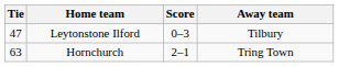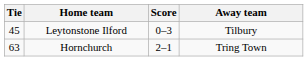 <table class="wikitable" style="text-align:center;">
 <tr>
 <th width=20>Tie</th>
 <th width=175>Home team</th>
 <th width=20>Score</th>
 <th width=175>Away team</th>
 </tr>
 <tr>
-<td>47</td>
+<td>45</td>
 <td>Leytonstone Ilford</td>
 <td>0–3</td>
 <td>Tilbury</td>
 </tr>
 <tr>
 <td>63</td>
 <td>Hornchurch</td>
 <td>2–1</td>
 <td>Tring Town</td>
 </tr>
 </table>
